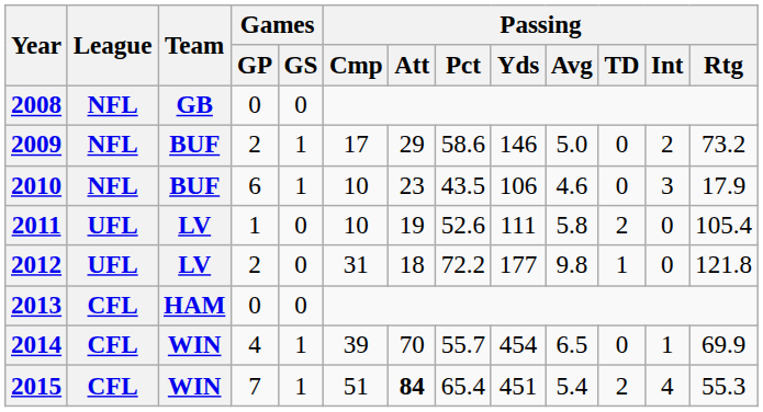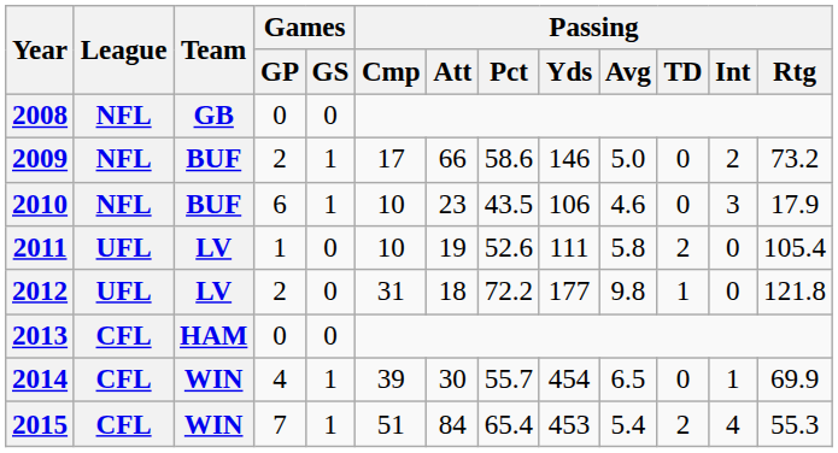 <table class="wikitable" style="text-align: center;">
 <tr>
 <th rowspan="2">Year</th>
 <th rowspan="2">League</th>
 <th rowspan="2">Team</th>
 <th colspan="2">Games</th>
 <th colspan="8">Passing</th>
 </tr>
 <tr>
 <th>GP</th>
 <th>GS</th>
 <th>Cmp</th>
 <th>Att</th>
 <th>Pct</th>
 <th>Yds</th>
 <th>Avg</th>
 <th>TD</th>
 <th>Int</th>
 <th>Rtg</th>
 </tr>
 <tr>
 <th><a href='#'>2008</a></th>
 <th><a href='#'>NFL</a></th>
 <th><a href='#'>GB</a></th>
 <td>0</td>
 <td>0</td>
 <td colspan="8"></td>
 </tr>
 <tr>
 <th><a href='#'>2009</a></th>
 <th><a href='#'>NFL</a></th>
 <th><a href='#'>BUF</a></th>
 <td>2</td>
 <td>1</td>
 <td>17</td>
-<td>29</td>
+<td>66</td>
 <td>58.6</td>
 <td>146</td>
 <td>5.0</td>
 <td>0</td>
 <td>2</td>
 <td>73.2</td>
 </tr>
 <tr>
 <th><a href='#'>2010</a></th>
 <th><a href='#'>NFL</a></th>
 <th><a href='#'>BUF</a></th>
 <td>6</td>
 <td>1</td>
 <td>10</td>
 <td>23</td>
 <td>43.5</td>
 <td>106</td>
 <td>4.6</td>
 <td>0</td>
 <td>3</td>
 <td>17.9</td>
 </tr>
 <tr>
 <th><a href='#'>2011</a></th>
 <th><a href='#'>UFL</a></th>
 <th><a href='#'>LV</a></th>
 <td>1</td>
 <td>0</td>
 <td>10</td>
 <td>19</td>
 <td>52.6</td>
 <td>111</td>
 <td>5.8</td>
 <td>2</td>
 <td>0</td>
 <td>105.4</td>
 </tr>
 <tr>
 <th><a href='#'>2012</a></th>
 <th><a href='#'>UFL</a></th>
 <th><a href='#'>LV</a></th>
 <td>2</td>
 <td>0</td>
 <td>31</td>
 <td>18</td>
 <td>72.2</td>
 <td>177</td>
 <td>9.8</td>
 <td>1</td>
 <td>0</td>
 <td>121.8</td>
 </tr>
 <tr>
 <th><a href='#'>2013</a></th>
 <th><a href='#'>CFL</a></th>
 <th><a href='#'>HAM</a></th>
 <td>0</td>
 <td>0</td>
 <td colspan="8"></td>
 </tr>
 <tr>
 <th><a href='#'>2014</a></th>
 <th><a href='#'>CFL</a></th>
 <th><a href='#'>WIN</a></th>
 <td>4</td>
 <td>1</td>
 <td>39</td>
-<td>70</td>
+<td>30</td>
 <td>55.7</td>
 <td>454</td>
 <td>6.5</td>
 <td>0</td>
 <td>1</td>
 <td>69.9</td>
 </tr>
 <tr>
 <th><a href='#'>2015</a></th>
 <th><a href='#'>CFL</a></th>
 <th><a href='#'>WIN</a></th>
 <td>7</td>
 <td>1</td>
 <td>51</td>
-<td><strong>84</strong></td>
+<td>84</td>
 <td>65.4</td>
-<td>451</td>
+<td>453</td>
 <td>5.4</td>
 <td>2</td>
 <td>4</td>
 <td>55.3</td>
 </tr>
 </table>
